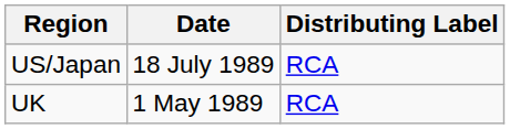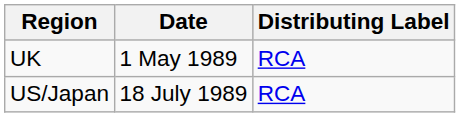 <table class="wikitable">
 <tr>
 <th>Region</th>
 <th>Date</th>
 <th>Distributing Label</th>
 </tr>
 <tr>
+<td>UK</td>
+<td>1 May 1989</td>
+<td><a href='#'>RCA</a></td>
+</tr>
+<tr>
 <td>US/Japan</td>
 <td>18 July 1989</td>
 <td><a href='#'>RCA</a></td>
 </tr>
-<tr>
-<td>UK</td>
-<td>1 May 1989</td>
-<td><a href='#'>RCA</a></td>
-</tr>
 </table>
